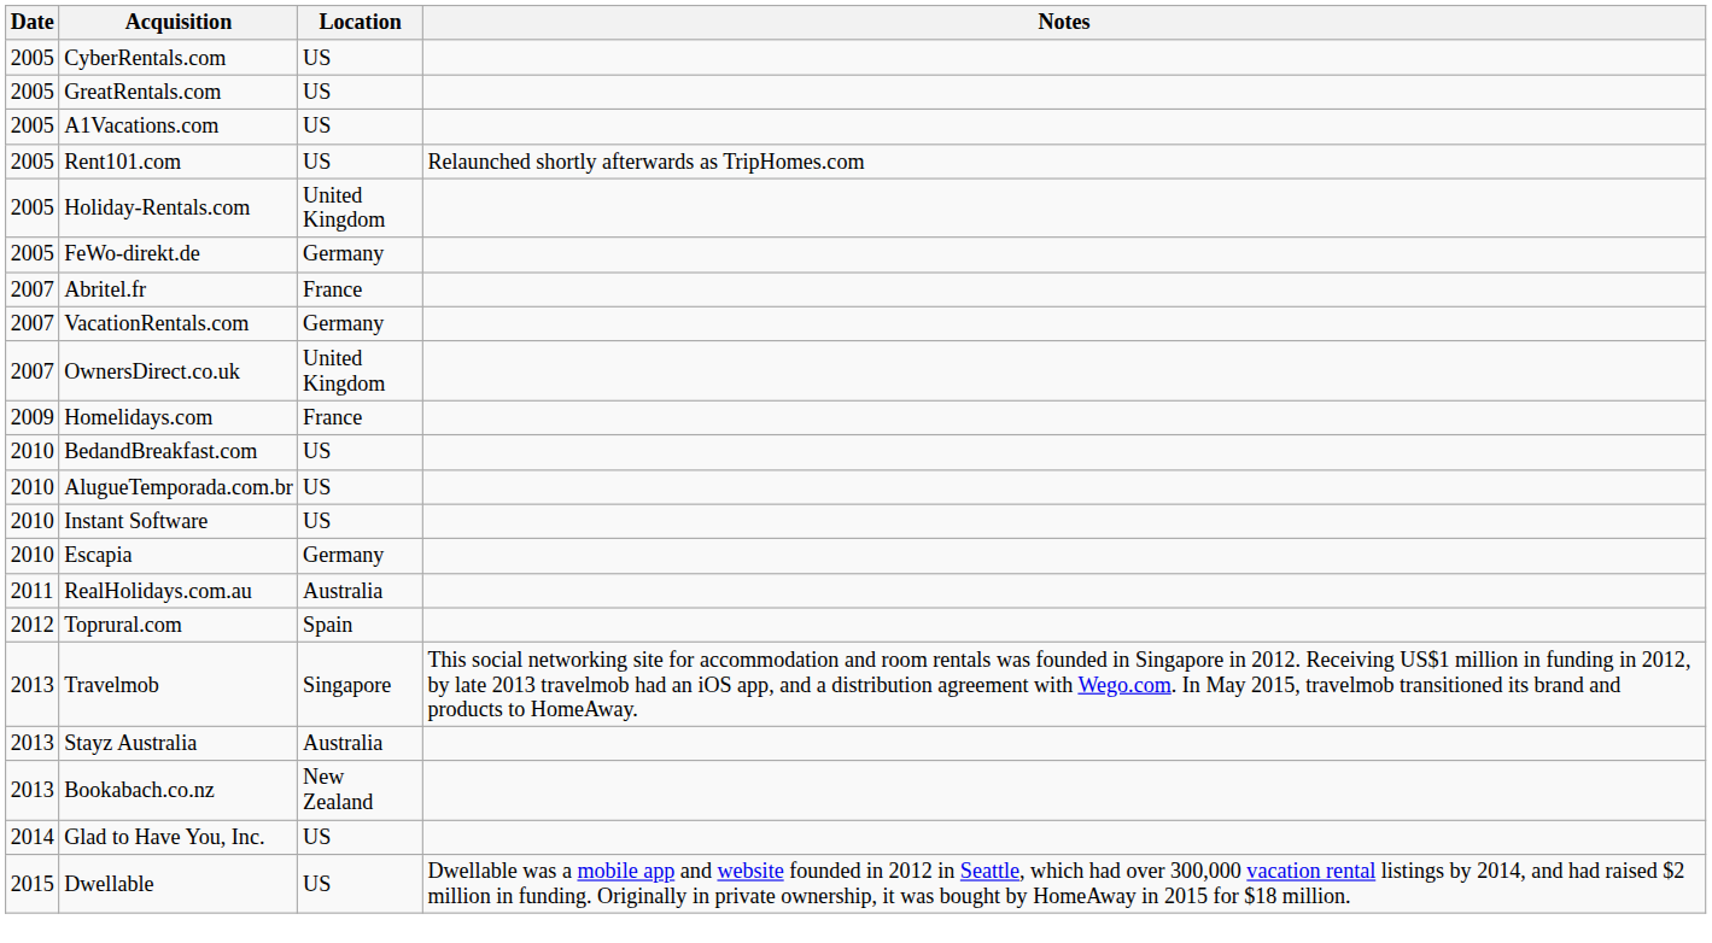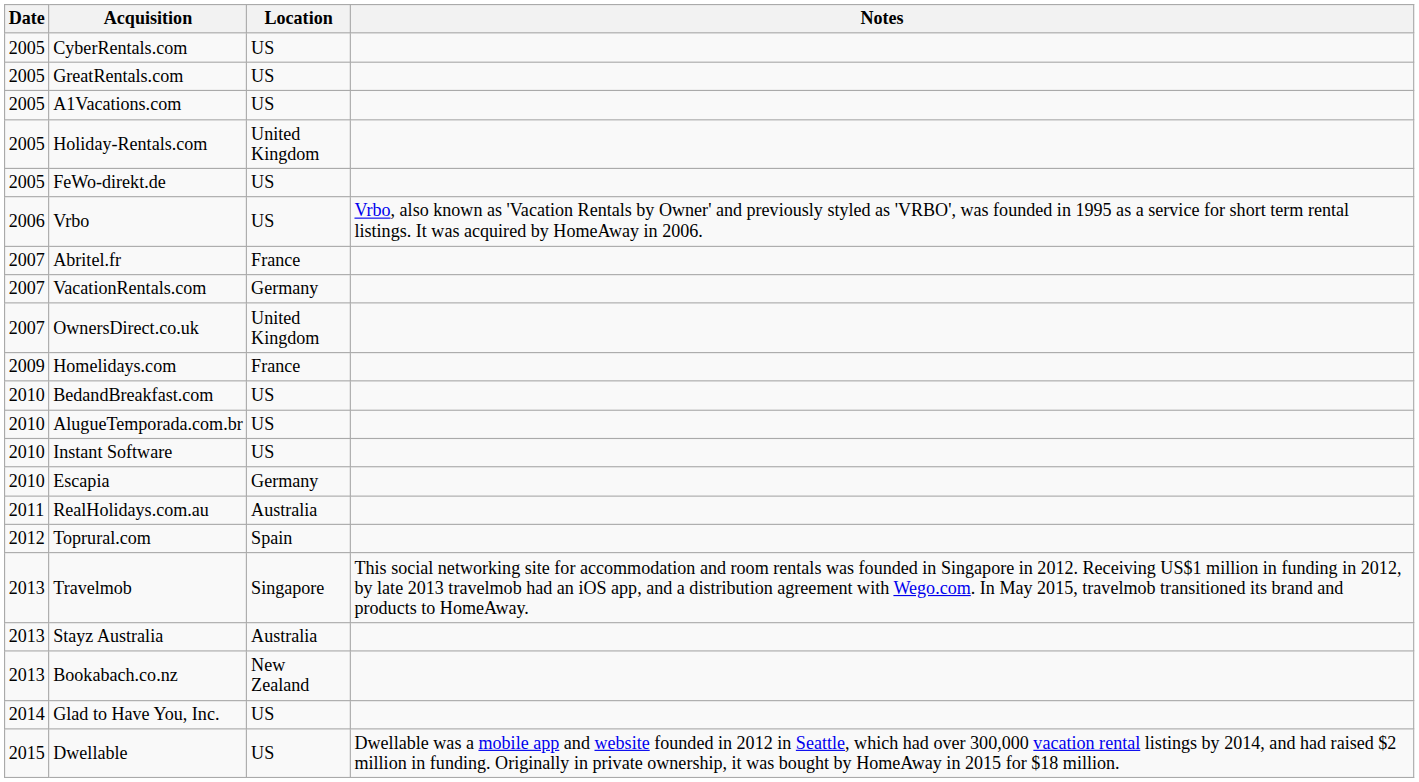 <table class="wikitable sortable">
 <tr>
 <th>Date</th>
 <th>Acquisition</th>
 <th>Location</th>
 <th>Notes</th>
 </tr>
 <tr>
 <td>2005</td>
 <td>CyberRentals.com</td>
 <td>US</td>
 <td></td>
 </tr>
 <tr>
 <td>2005</td>
 <td>GreatRentals.com</td>
 <td>US</td>
 <td></td>
 </tr>
 <tr>
 <td>2005</td>
 <td>A1Vacations.com</td>
 <td>US</td>
 <td></td>
 </tr>
 <tr>
 <td>2005</td>
-<td>Rent101.com</td>
-<td>US</td>
-<td>Relaunched shortly afterwards as TripHomes.com</td>
-</tr>
-<tr>
-<td>2005</td>
 <td>Holiday-Rentals.com</td>
 <td>United Kingdom</td>
 <td></td>
 </tr>
 <tr>
 <td>2005</td>
 <td>FeWo-direkt.de</td>
-<td>Germany</td>
+<td>US</td>
 <td></td>
+</tr>
+<tr>
+<td>2006</td>
+<td>Vrbo</td>
+<td>US</td>
+<td><a href='#'>Vrbo</a>, also known as 'Vacation Rentals by Owner' and previously styled as 'VRBO', was founded in 1995 as a service for short term rental listings. It was acquired by HomeAway in 2006.</td>
 </tr>
 <tr>
 <td>2007</td>
 <td>Abritel.fr</td>
 <td>France</td>
 <td></td>
 </tr>
 <tr>
 <td>2007</td>
 <td>VacationRentals.com</td>
 <td>Germany</td>
 <td></td>
 </tr>
 <tr>
 <td>2007</td>
 <td>OwnersDirect.co.uk</td>
 <td>United Kingdom</td>
 <td></td>
 </tr>
 <tr>
 <td>2009</td>
 <td>Homelidays.com</td>
 <td>France</td>
 <td></td>
 </tr>
 <tr>
 <td>2010</td>
 <td>BedandBreakfast.com</td>
 <td>US</td>
 <td></td>
 </tr>
 <tr>
 <td>2010</td>
 <td>AlugueTemporada.com.br</td>
 <td>US</td>
 <td></td>
 </tr>
 <tr>
 <td>2010</td>
 <td>Instant Software</td>
 <td>US</td>
 <td></td>
 </tr>
 <tr>
 <td>2010</td>
 <td>Escapia</td>
 <td>Germany</td>
 <td></td>
 </tr>
 <tr>
 <td>2011</td>
 <td>RealHolidays.com.au</td>
 <td>Australia</td>
 <td></td>
 </tr>
 <tr>
 <td>2012</td>
 <td>Toprural.com</td>
 <td>Spain</td>
 <td></td>
 </tr>
 <tr>
 <td>2013</td>
 <td>Travelmob</td>
 <td>Singapore</td>
 <td>This social networking site for accommodation and room rentals was founded in Singapore in 2012. Receiving US$1 million in funding in 2012, by late 2013 travelmob had an iOS app, and a distribution agreement with <a href='#'>Wego.com</a>. In May 2015, travelmob transitioned its brand and products to HomeAway.</td>
 </tr>
 <tr>
 <td>2013</td>
 <td>Stayz Australia</td>
 <td>Australia</td>
 <td></td>
 </tr>
 <tr>
 <td>2013</td>
 <td>Bookabach.co.nz</td>
 <td>New Zealand</td>
 <td></td>
 </tr>
 <tr>
 <td>2014</td>
 <td>Glad to Have You, Inc.</td>
 <td>US</td>
 <td></td>
 </tr>
 <tr>
 <td>2015</td>
 <td>Dwellable</td>
 <td>US</td>
 <td>Dwellable was a <a href='#'>mobile app</a> and <a href='#'>website</a> founded in 2012 in <a href='#'>Seattle</a>, which had over 300,000 <a href='#'>vacation rental</a> listings by 2014, and had raised $2 million in funding. Originally in private ownership, it was bought by HomeAway in 2015 for $18 million.</td>
 </tr>
 </table>
